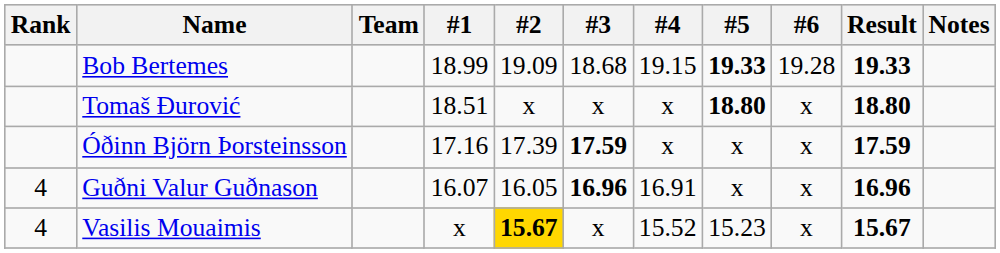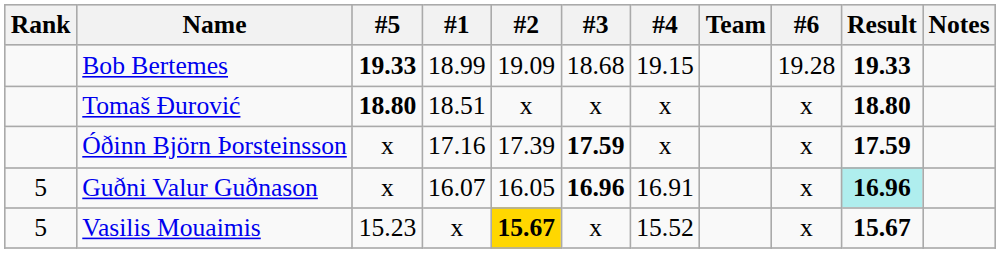 <table class="wikitable sortable" style="text-align:center">
 <tr>
 <th>Rank</th>
 <th>Name</th>
-<th>Team</th>
+<th>#5</th>
 <th>#1</th>
 <th>#2</th>
 <th>#3</th>
 <th>#4</th>
-<th>#5</th>
+<th>Team</th>
 <th>#6</th>
 <th>Result</th>
 <th>Notes</th>
 </tr>
 <tr>
 <td></td>
 <td align="left"><a href='#'>Bob Bertemes</a></td>
-<td align=left></td>
+<td><strong>19.33</strong></td>
 <td>18.99</td>
 <td>19.09</td>
 <td>18.68</td>
 <td>19.15</td>
-<td><strong>19.33</strong></td>
+<td align=left></td>
 <td>19.28</td>
 <td><strong>19.33</strong></td>
 <td></td>
 </tr>
 <tr>
 <td></td>
 <td align="left"><a href='#'>Tomaš Đurović</a></td>
-<td align=left></td>
+<td><strong>18.80</strong></td>
 <td>18.51</td>
 <td>x</td>
 <td>x</td>
 <td>x</td>
-<td><strong>18.80</strong></td>
+<td align=left></td>
 <td>x</td>
 <td><strong>18.80</strong></td>
 <td></td>
 </tr>
 <tr>
 <td></td>
 <td align="left"><a href='#'>Óðinn Björn Þorsteinsson</a></td>
-<td align=left></td>
+<td>x</td>
 <td>17.16</td>
 <td>17.39</td>
 <td><strong>17.59</strong></td>
 <td>x</td>
-<td>x</td>
+<td align=left></td>
 <td>x</td>
 <td><strong>17.59</strong></td>
 <td></td>
 </tr>
 <tr>
-<td>4</td>
+<td>5</td>
 <td align="left"><a href='#'>Guðni Valur Guðnason</a></td>
-<td align=left></td>
+<td>x</td>
 <td>16.07</td>
 <td>16.05</td>
 <td><strong>16.96</strong></td>
 <td>16.91</td>
+<td align=left></td>
 <td>x</td>
-<td>x</td>
-<td><strong>16.96</strong></td>
+<td style="background: paleturquoise;"><strong>16.96</strong></td>
 <td></td>
 </tr>
 <tr>
-<td>4</td>
+<td>5</td>
 <td align="left"><a href='#'>Vasilis Mouaimis</a></td>
-<td align=left></td>
+<td>15.23</td>
 <td>x</td>
 <td style="background: gold;"><strong>15.67</strong></td>
 <td>x</td>
 <td>15.52</td>
-<td>15.23</td>
+<td align=left></td>
 <td>x</td>
 <td><strong>15.67</strong></td>
 <td></td>
 </tr>
 </table>
